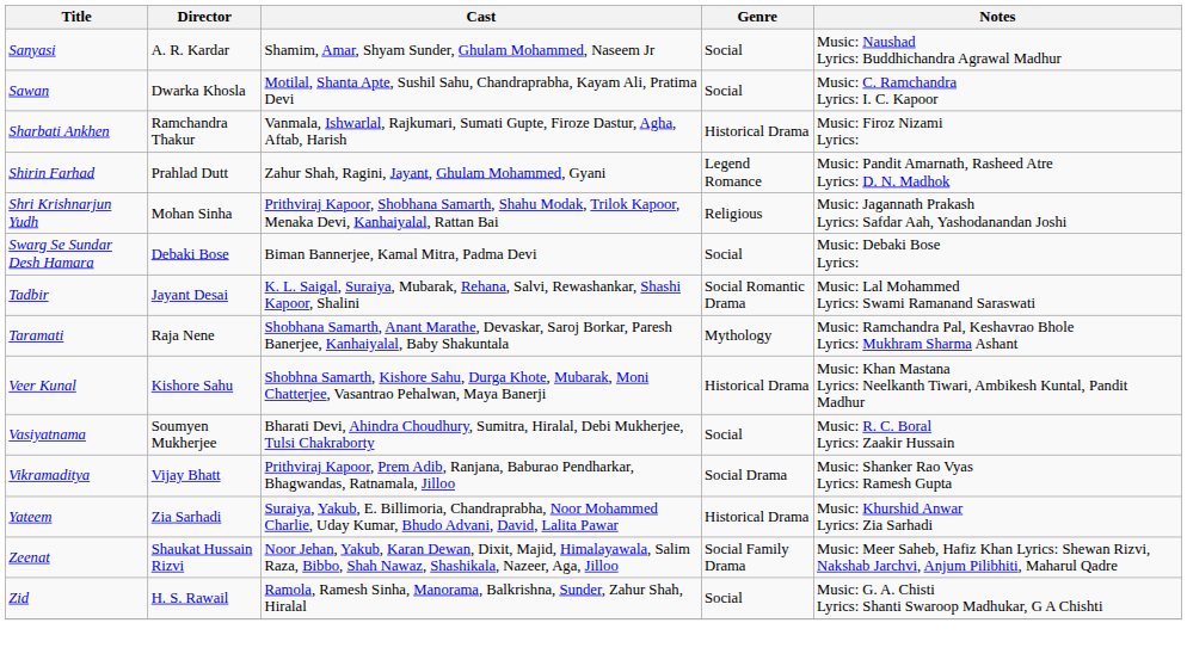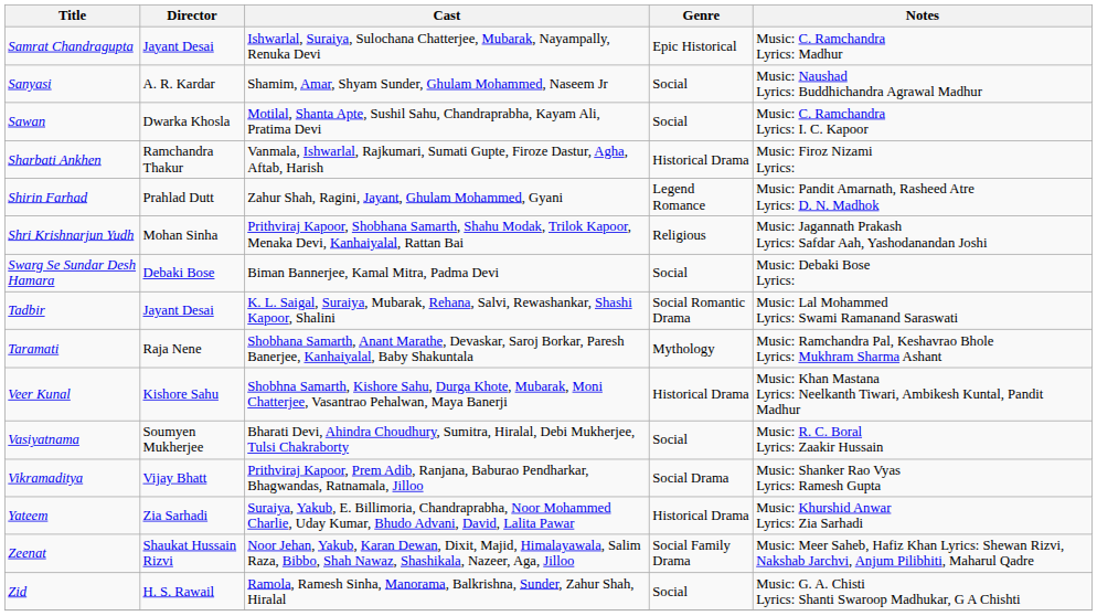 <table class="wikitable">
 <tr>
 <th>Title</th>
 <th>Director</th>
 <th>Cast</th>
 <th>Genre</th>
 <th>Notes</th>
+</tr>
+<tr>
+<td><em><a href='#'>Samrat Chandragupta</a></em></td>
+<td><a href='#'>Jayant Desai</a></td>
+<td><a href='#'>Ishwarlal</a>, <a href='#'>Suraiya</a>, Sulochana Chatterjee, <a href='#'>Mubarak</a>, Nayampally, Renuka Devi</td>
+<td>Epic Historical</td>
+<td>Music: <a href='#'>C. Ramchandra</a><br>Lyrics: Madhur</td>
 </tr>
 <tr>
 <td><em><a href='#'>Sanyasi</a></em></td>
 <td>A. R. Kardar</td>
 <td>Shamim, <a href='#'>Amar</a>, Shyam Sunder, <a href='#'>Ghulam Mohammed</a>, Naseem Jr</td>
 <td>Social</td>
 <td>Music: <a href='#'>Naushad</a><br>Lyrics: Buddhichandra Agrawal Madhur</td>
 </tr>
 <tr>
 <td><em><a href='#'>Sawan</a></em></td>
 <td>Dwarka Khosla</td>
 <td><a href='#'>Motilal</a>, <a href='#'>Shanta Apte</a>, Sushil Sahu, Chandraprabha, Kayam Ali, Pratima Devi</td>
 <td>Social</td>
 <td>Music: <a href='#'>C. Ramchandra</a><br>Lyrics: I. C. Kapoor</td>
 </tr>
 <tr>
 <td><em><a href='#'>Sharbati Ankhen</a></em></td>
 <td>Ramchandra Thakur</td>
 <td>Vanmala, <a href='#'>Ishwarlal</a>, Rajkumari, Sumati Gupte, Firoze Dastur, <a href='#'>Agha</a>, Aftab, Harish</td>
 <td>Historical Drama</td>
 <td>Music: Firoz Nizami<br>Lyrics:</td>
 </tr>
 <tr>
 <td><em><a href='#'>Shirin Farhad</a></em></td>
 <td>Prahlad Dutt</td>
 <td>Zahur Shah, Ragini, <a href='#'>Jayant</a>, <a href='#'>Ghulam Mohammed</a>, Gyani</td>
 <td>Legend Romance</td>
 <td>Music: Pandit Amarnath, Rasheed Atre<br>Lyrics: <a href='#'>D. N. Madhok</a></td>
 </tr>
 <tr>
 <td><em><a href='#'>Shri Krishnarjun Yudh</a></em></td>
 <td>Mohan Sinha</td>
 <td><a href='#'>Prithviraj Kapoor</a>, <a href='#'>Shobhana Samarth</a>, <a href='#'>Shahu Modak</a>, <a href='#'>Trilok Kapoor</a>, Menaka Devi, <a href='#'>Kanhaiyalal</a>, Rattan Bai</td>
 <td>Religious</td>
 <td>Music: Jagannath Prakash<br>Lyrics: Safdar Aah, Yashodanandan Joshi</td>
 </tr>
 <tr>
 <td><em><a href='#'>Swarg Se Sundar Desh Hamara</a></em></td>
 <td><a href='#'>Debaki Bose</a></td>
 <td>Biman Bannerjee, Kamal Mitra, Padma Devi</td>
 <td>Social</td>
 <td>Music: Debaki Bose<br>Lyrics:</td>
 </tr>
 <tr>
 <td><em><a href='#'>Tadbir</a></em></td>
 <td><a href='#'>Jayant Desai</a></td>
 <td><a href='#'>K. L. Saigal</a>, <a href='#'>Suraiya</a>, Mubarak, <a href='#'>Rehana</a>, Salvi, Rewashankar, <a href='#'>Shashi Kapoor</a>, Shalini</td>
 <td>Social Romantic Drama</td>
 <td>Music: Lal Mohammed<br>Lyrics: Swami Ramanand Saraswati</td>
 </tr>
 <tr>
 <td><em><a href='#'>Taramati</a></em></td>
 <td>Raja Nene</td>
 <td><a href='#'>Shobhana Samarth</a>, <a href='#'>Anant Marathe</a>, Devaskar, Saroj Borkar, Paresh Banerjee, <a href='#'>Kanhaiyalal</a>, Baby Shakuntala</td>
 <td>Mythology</td>
 <td>Music: Ramchandra Pal, Keshavrao Bhole<br>Lyrics: <a href='#'>Mukhram Sharma</a> Ashant</td>
 </tr>
 <tr>
 <td><em><a href='#'>Veer Kunal</a></em></td>
 <td><a href='#'>Kishore Sahu</a></td>
 <td><a href='#'>Shobhna Samarth</a>, <a href='#'>Kishore Sahu</a>, <a href='#'>Durga Khote</a>, <a href='#'>Mubarak</a>, <a href='#'>Moni Chatterjee</a>, Vasantrao Pehalwan, Maya Banerji</td>
 <td>Historical Drama</td>
 <td>Music: Khan Mastana<br>Lyrics: Neelkanth Tiwari, Ambikesh Kuntal, Pandit Madhur</td>
 </tr>
 <tr>
 <td><em><a href='#'>Vasiyatnama</a></em></td>
 <td>Soumyen Mukherjee</td>
 <td>Bharati Devi, <a href='#'>Ahindra Choudhury</a>, Sumitra, Hiralal, Debi Mukherjee, <a href='#'>Tulsi Chakraborty</a></td>
 <td>Social</td>
 <td>Music: <a href='#'>R. C. Boral</a><br>Lyrics: Zaakir Hussain</td>
 </tr>
 <tr>
 <td><em><a href='#'>Vikramaditya</a></em></td>
 <td><a href='#'>Vijay Bhatt</a></td>
 <td><a href='#'>Prithviraj Kapoor</a>, <a href='#'>Prem Adib</a>, Ranjana, Baburao Pendharkar,  Bhagwandas, Ratnamala, <a href='#'>Jilloo</a></td>
 <td>Social Drama</td>
 <td>Music: Shanker Rao Vyas<br>Lyrics: Ramesh Gupta</td>
 </tr>
 <tr>
 <td><em><a href='#'>Yateem</a></em></td>
 <td><a href='#'>Zia Sarhadi</a></td>
 <td><a href='#'>Suraiya</a>, <a href='#'>Yakub</a>, E. Billimoria, Chandraprabha, <a href='#'>Noor Mohammed Charlie</a>, Uday Kumar, <a href='#'>Bhudo Advani</a>, <a href='#'>David</a>, <a href='#'>Lalita Pawar</a></td>
 <td>Historical Drama</td>
 <td>Music: <a href='#'>Khurshid Anwar</a><br>Lyrics: Zia Sarhadi</td>
 </tr>
 <tr>
 <td><em><a href='#'>Zeenat</a></em></td>
 <td><a href='#'>Shaukat Hussain Rizvi</a></td>
 <td><a href='#'>Noor Jehan</a>,  <a href='#'>Yakub</a>, <a href='#'>Karan Dewan</a>, Dixit, Majid, <a href='#'>Himalayawala</a>, Salim Raza, <a href='#'>Bibbo</a>, <a href='#'>Shah Nawaz</a>, <a href='#'>Shashikala</a>, Nazeer, Aga, <a href='#'>Jilloo</a></td>
 <td>Social Family Drama</td>
 <td>Music: Meer Saheb, Hafiz Khan Lyrics: Shewan Rizvi, <a href='#'>Nakshab Jarchvi</a>, <a href='#'>Anjum Pilibhiti</a>, Maharul Qadre</td>
 </tr>
 <tr>
 <td><em><a href='#'>Zid</a></em></td>
 <td><a href='#'>H. S. Rawail</a></td>
 <td><a href='#'>Ramola</a>, Ramesh Sinha, <a href='#'>Manorama</a>, Balkrishna, <a href='#'>Sunder</a>, Zahur Shah, Hiralal</td>
 <td>Social</td>
 <td>Music: G. A. Chisti<br>Lyrics: Shanti Swaroop Madhukar, G A Chishti</td>
 </tr>
 <tr>
 </tr>
 </table>
